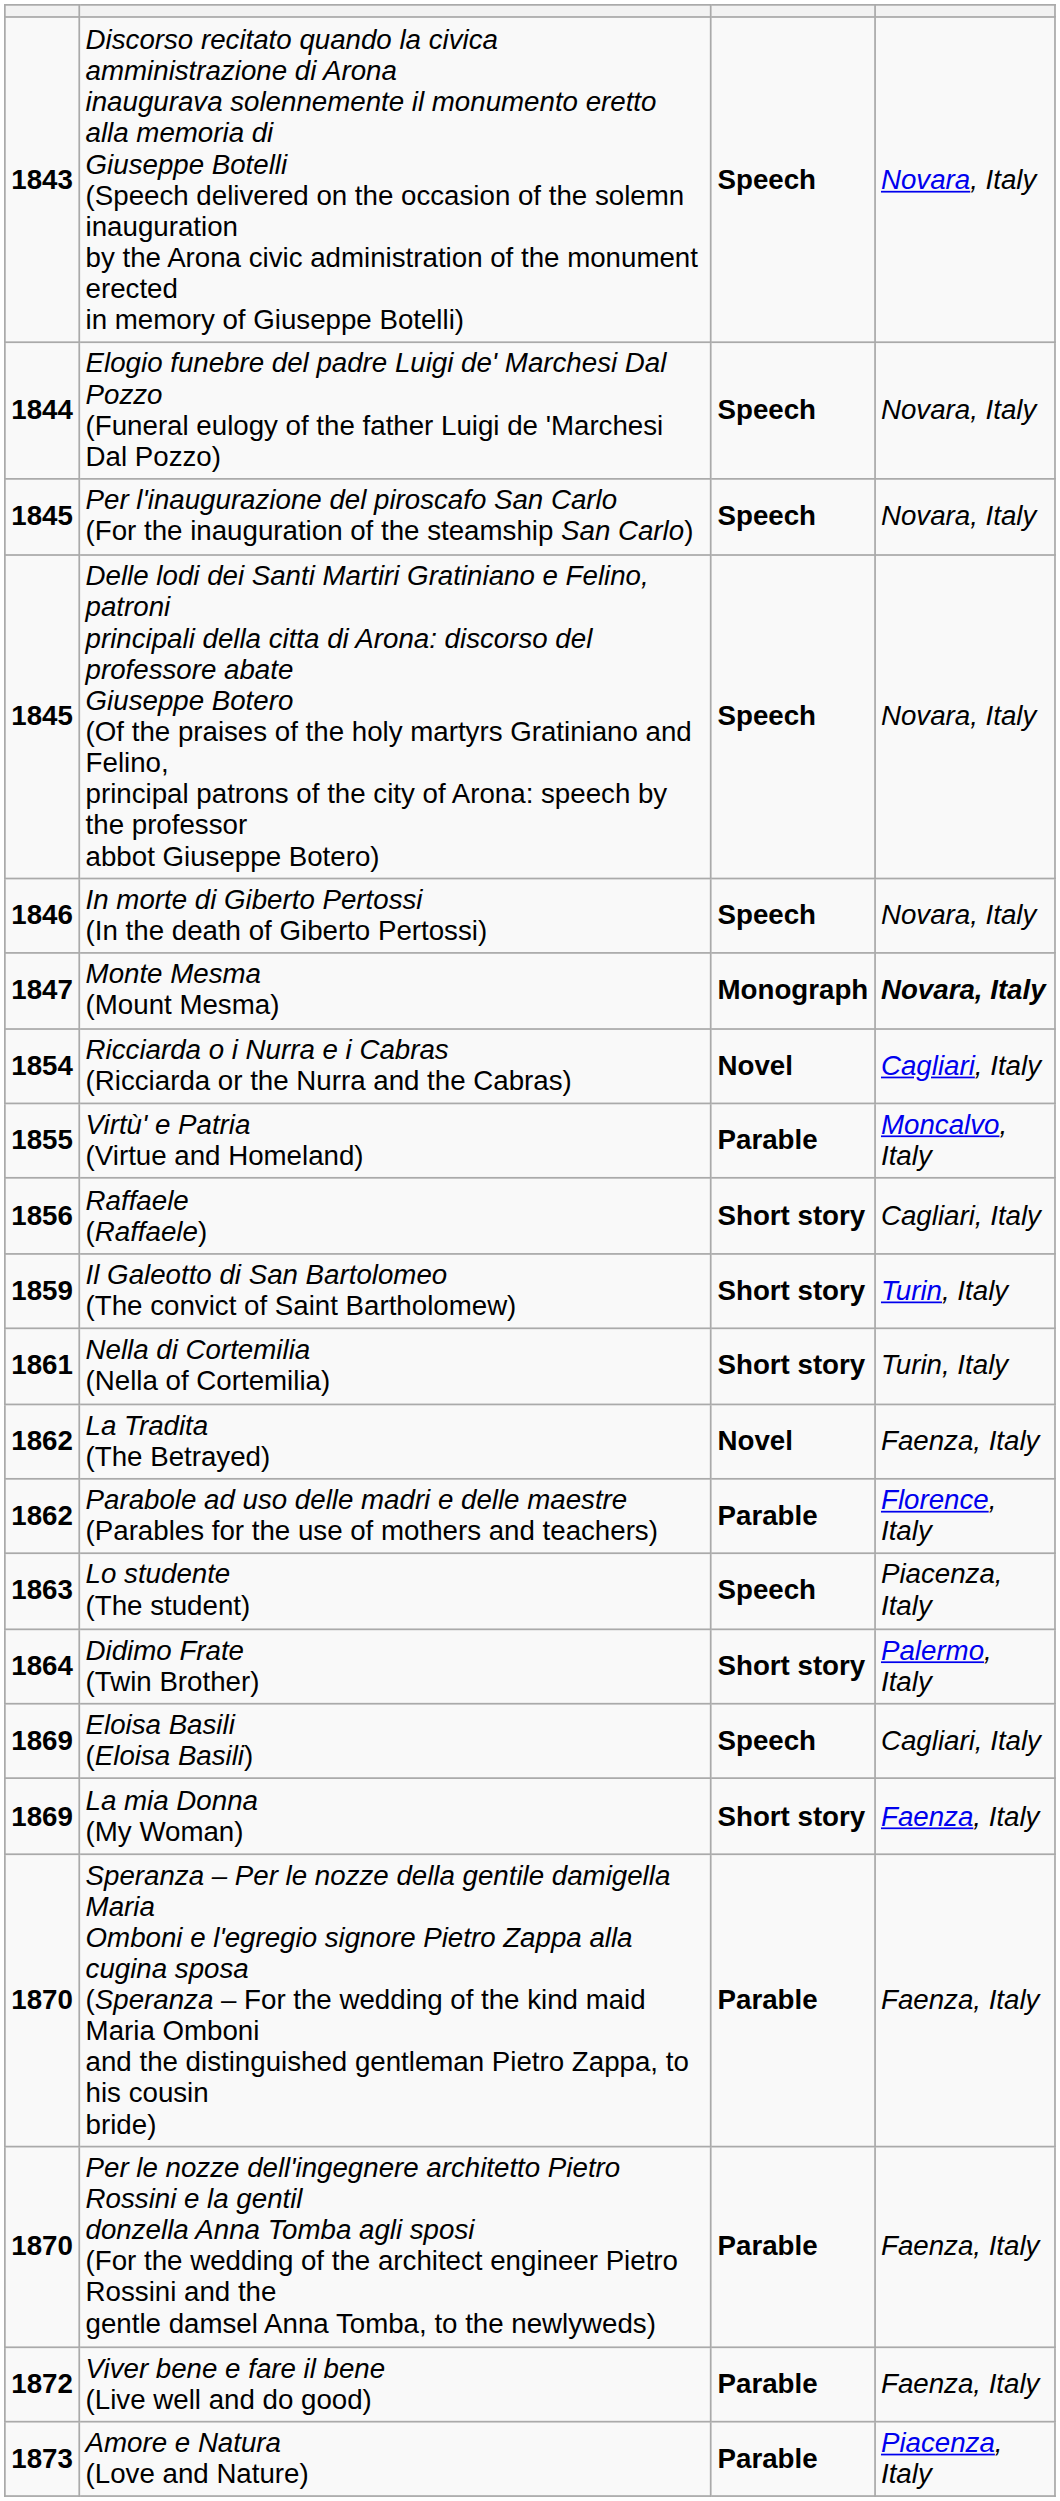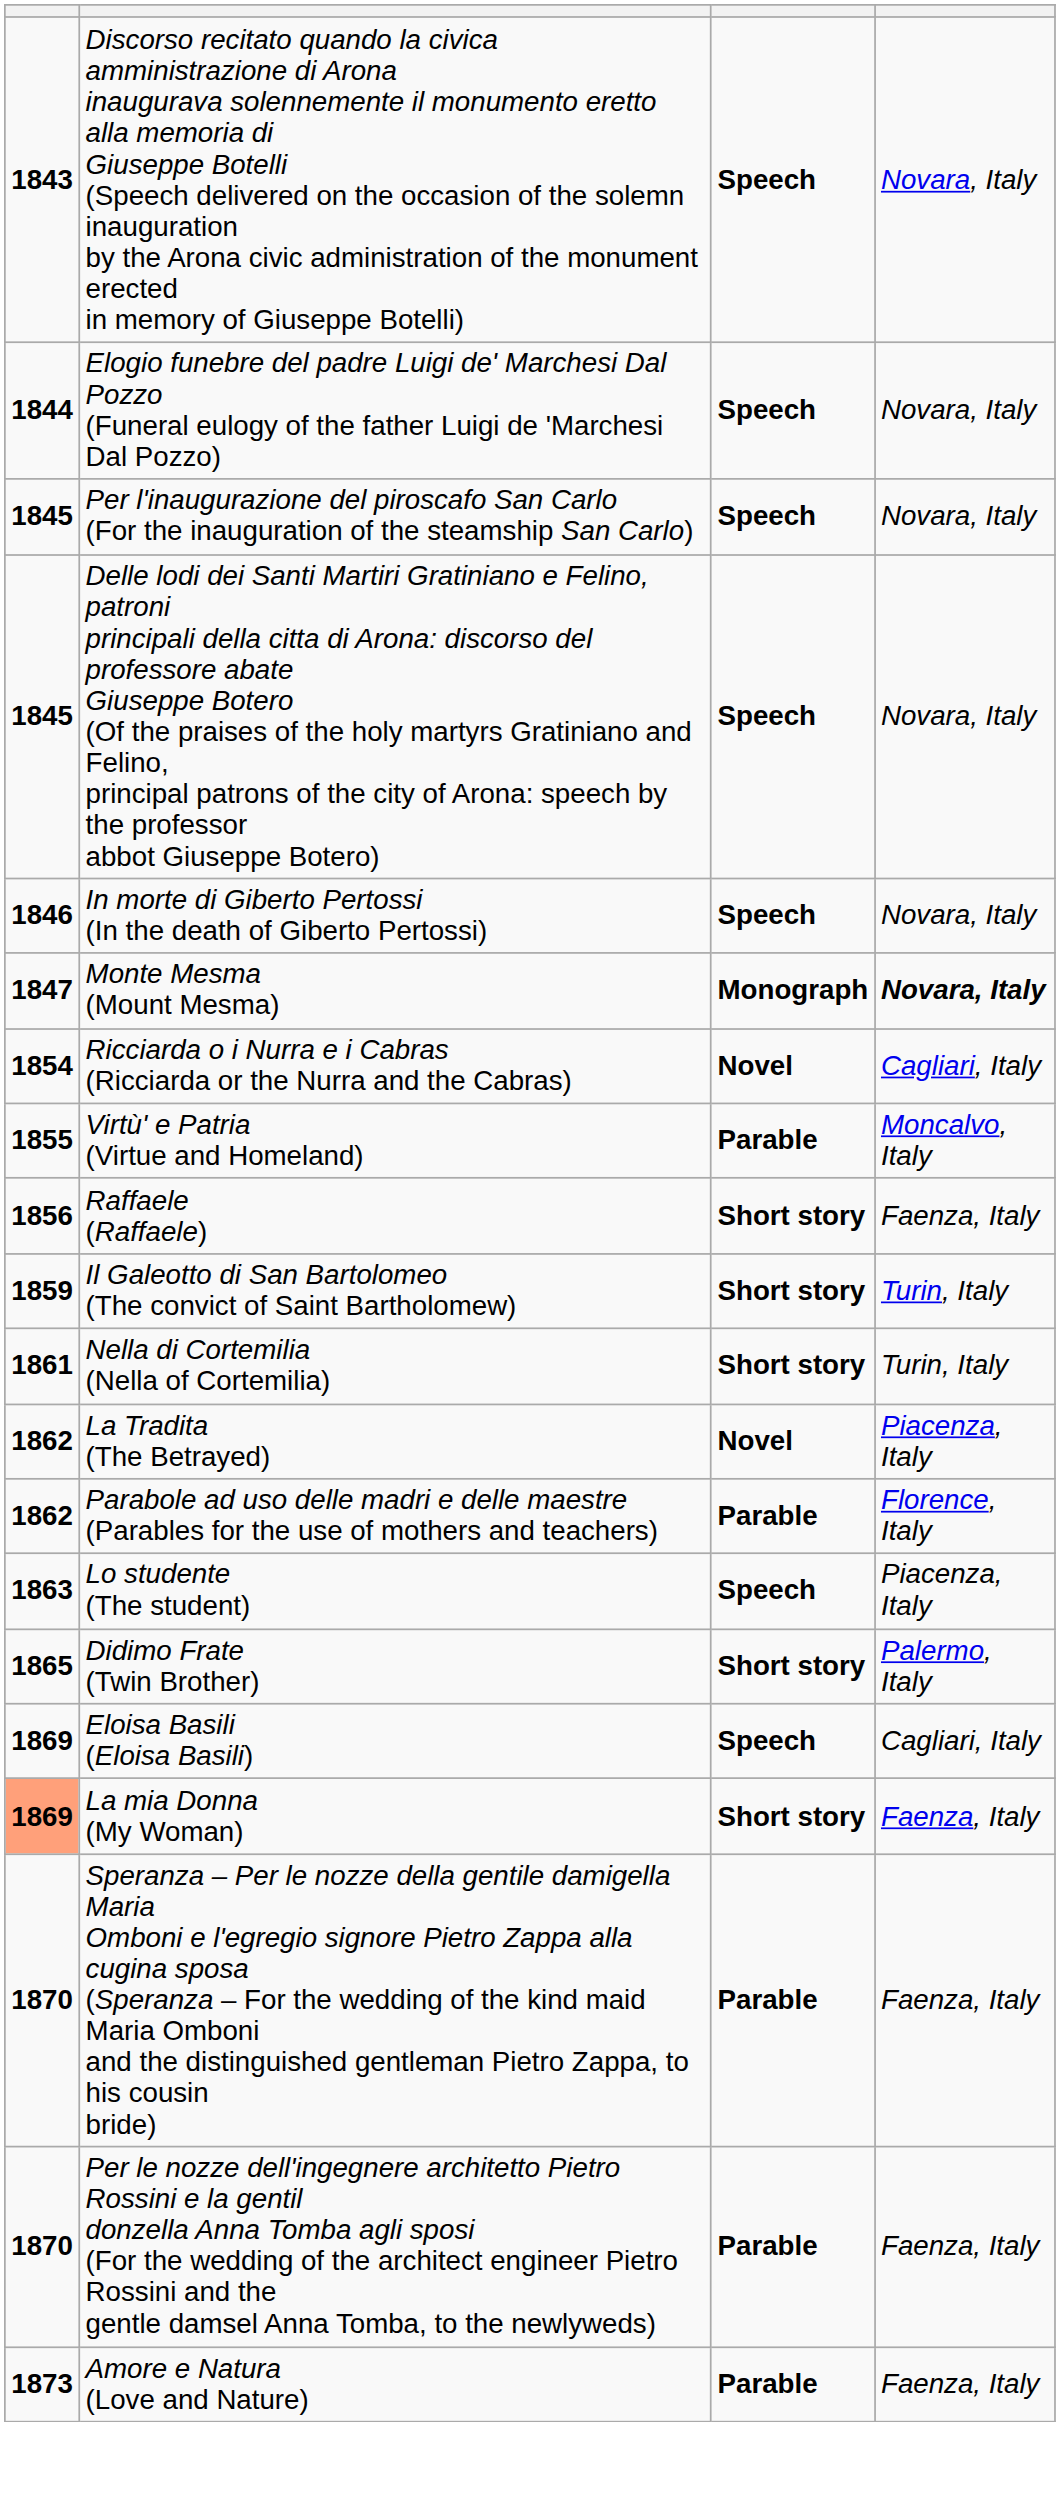 <table class="wikitable">
 <tr>
 <th></th>
 <th></th>
 <th></th>
 <th></th>
 </tr>
 <tr>
 <td><strong>1843</strong></td>
 <td><em>Discorso recitato quando la civica amministrazione di Arona<br>inaugurava solennemente il monumento eretto alla memoria di<br>Giuseppe Botelli</em><br>(Speech delivered on the occasion of the solemn inauguration<br>by the Arona civic administration of the monument erected<br>in memory of Giuseppe Botelli)</td>
 <td><strong>Speech</strong></td>
 <td><em><a href='#'>Novara</a>, Italy</em></td>
 </tr>
 <tr>
 <td><strong>1844</strong></td>
 <td><em>Elogio funebre del padre Luigi de' Marchesi Dal Pozzo</em><br>(Funeral eulogy of the father Luigi de 'Marchesi Dal Pozzo)</td>
 <td><strong>Speech</strong></td>
 <td><em>Novara, Italy</em></td>
 </tr>
 <tr>
 <td><strong>1845</strong></td>
 <td><em>Per l'inaugurazione del piroscafo San Carlo</em><br>(For the inauguration of the steamship <em>San Carlo</em>)</td>
 <td><strong>Speech</strong></td>
 <td><em>Novara, Italy</em></td>
 </tr>
 <tr>
 <td><strong>1845</strong></td>
 <td><em>Delle lodi dei Santi Martiri Gratiniano e Felino, patroni<br>principali della citta di Arona: discorso del professore abate<br>Giuseppe Botero</em>  <br>(Of the praises of the holy martyrs Gratiniano and Felino,<br>principal patrons of the city of Arona: speech by the professor<br>abbot Giuseppe Botero)</td>
 <td><strong>Speech</strong></td>
 <td><em>Novara, Italy</em></td>
 </tr>
 <tr>
 <td><strong>1846</strong></td>
 <td><em>In morte di Giberto Pertossi</em><br>(In the death of Giberto Pertossi)</td>
 <td><strong>Speech</strong></td>
 <td><em>Novara, Italy</em></td>
 </tr>
 <tr>
 <td><strong>1847</strong></td>
 <td><em>Monte Mesma</em><br>(Mount Mesma)</td>
 <td><strong>Monograph</strong></td>
 <td><strong><em>Novara, Italy</em></strong></td>
 </tr>
 <tr>
 <td><strong>1854</strong></td>
 <td><em>Ricciarda o i Nurra e i Cabras</em><br>(Ricciarda or the Nurra and the Cabras)</td>
 <td><strong>Novel</strong></td>
 <td><em><a href='#'>Cagliari</a>, Italy</em></td>
 </tr>
 <tr>
 <td><strong>1855</strong></td>
 <td><em>Virtù' e Patria</em><br>(Virtue and Homeland)</td>
 <td><strong>Parable</strong></td>
 <td><em><a href='#'>Moncalvo</a>, Italy</em></td>
 </tr>
 <tr>
 <td><strong>1856</strong></td>
 <td><em>Raffaele</em><br>(<em>Raffaele</em>)</td>
 <td><strong>Short story</strong></td>
-<td><em>Cagliari, Italy</em></td>
+<td><em>Faenza, Italy</em></td>
 </tr>
 <tr>
 <td><strong>1859</strong></td>
 <td><em>Il Galeotto di San Bartolomeo</em><br>(The convict of Saint Bartholomew)</td>
 <td><strong>Short story</strong></td>
 <td><em><a href='#'>Turin</a>, Italy</em></td>
 </tr>
 <tr>
 <td><strong>1861</strong></td>
 <td><em>Nella di Cortemilia</em><br>(Nella of Cortemilia)</td>
 <td><strong>Short story</strong></td>
 <td><em>Turin, Italy</em></td>
 </tr>
 <tr>
 <td><strong>1862</strong></td>
 <td><em>La Tradita</em><br>(The Betrayed)</td>
 <td><strong>Novel</strong></td>
-<td><em>Faenza, Italy</em></td>
+<td><em><a href='#'>Piacenza</a>, Italy</em></td>
 </tr>
 <tr>
 <td><strong>1862</strong></td>
 <td><em>Parabole ad uso delle madri e delle maestre</em><br>(Parables for the use of mothers and teachers)</td>
 <td><strong>Parable</strong></td>
 <td><em><a href='#'>Florence</a>, Italy</em></td>
 </tr>
 <tr>
 <td><strong>1863</strong></td>
 <td><em>Lo studente</em><br>(The student)</td>
 <td><strong>Speech</strong></td>
 <td><em>Piacenza, Italy</em></td>
 </tr>
 <tr>
-<td><strong>1864</strong></td>
+<td><strong>1865</strong></td>
 <td><em>Didimo Frate</em><br>(Twin Brother)</td>
 <td><strong>Short story</strong></td>
 <td><em><a href='#'>Palermo</a>, Italy</em></td>
 </tr>
 <tr>
 <td><strong>1869</strong></td>
 <td><em>Eloisa Basili</em><br>(<em>Eloisa Basili</em>)</td>
 <td><strong>Speech</strong></td>
 <td><em>Cagliari, Italy</em></td>
 </tr>
 <tr>
-<td><strong>1869</strong></td>
+<td style="background: lightsalmon;"><strong>1869</strong></td>
 <td><em>La mia Donna</em><br>(My Woman)</td>
 <td><strong>Short story</strong></td>
 <td><em><a href='#'>Faenza</a>, Italy</em></td>
 </tr>
 <tr>
 <td><strong>1870</strong></td>
 <td><em>Speranza – Per le nozze della gentile damigella Maria<br>Omboni e l'egregio signore Pietro Zappa alla cugina sposa </em><br>(<em>Speranza</em> – For the wedding of the kind maid Maria Omboni<br>and the distinguished gentleman Pietro Zappa, to his cousin<br>bride)</td>
 <td><strong>Parable</strong></td>
 <td><em>Faenza, Italy</em></td>
 </tr>
 <tr>
 <td><strong>1870</strong></td>
 <td><em>Per le nozze dell'ingegnere architetto Pietro Rossini e la gentil<br>donzella Anna Tomba agli sposi</em><br>(For the wedding of the architect engineer Pietro Rossini and the<br>gentle damsel Anna Tomba, to the newlyweds)</td>
 <td><strong>Parable</strong></td>
 <td><em>Faenza, Italy</em></td>
 </tr>
 <tr>
-<td><strong>1872</strong></td>
-<td><em>Viver bene e fare il bene</em><br>(Live well and do good)</td>
+<td><strong>1873</strong></td>
+<td><em>Amore e Natura</em><br>(Love and Nature)</td>
 <td><strong>Parable</strong></td>
 <td><em>Faenza, Italy</em></td>
 </tr>
-<tr>
-<td><strong>1873</strong></td>
-<td><em>Amore e Natura</em><br>(Love and Nature)</td>
-<td><strong>Parable</strong></td>
-<td><em><a href='#'>Piacenza</a>, Italy</em></td>
-</tr>
 </table>
